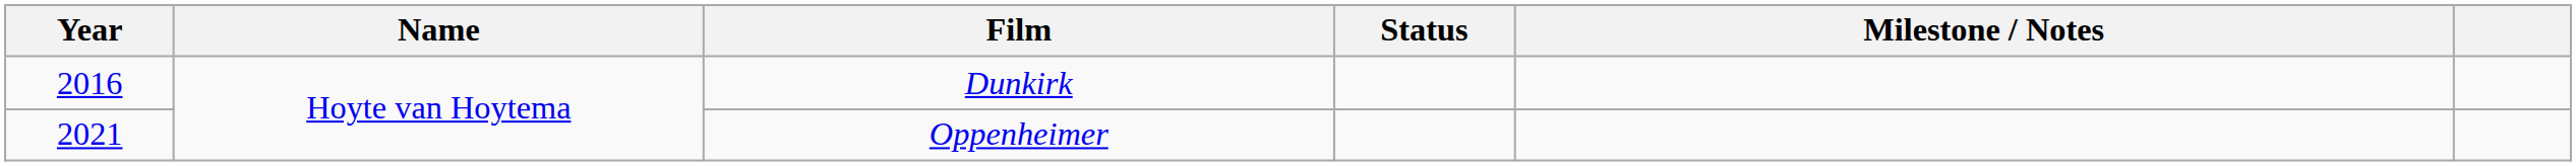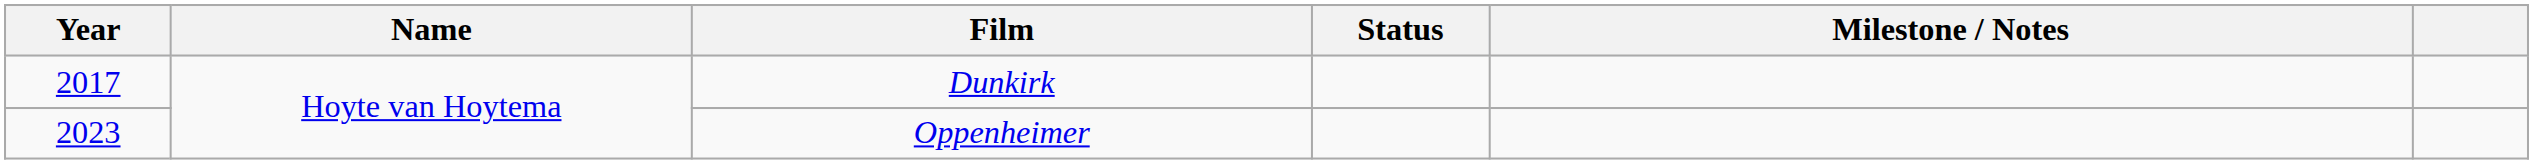 <table class="wikitable" style="text-align: center">
 <tr ---- bgcolor="#ebf5ff">
 <th width="075">Year</th>
 <th width="250">Name</th>
 <th width="300">Film</th>
 <th width="080">Status</th>
 <th width="450">Milestone / Notes</th>
 <th width="050"></th>
 </tr>
 <tr>
-<td><a href='#'>2016</a></td>
+<td><a href='#'>2017</a></td>
 <td rowspan=2><a href='#'>Hoyte van Hoytema</a></td>
 <td><em><a href='#'>Dunkirk</a></em></td>
 <td></td>
 <td></td>
 <td></td>
 </tr>
 <tr>
-<td><a href='#'>2021</a></td>
+<td><a href='#'>2023</a></td>
 <td><em><a href='#'>Oppenheimer</a></em></td>
 <td></td>
 <td></td>
 <td></td>
 </tr>
 </table>
